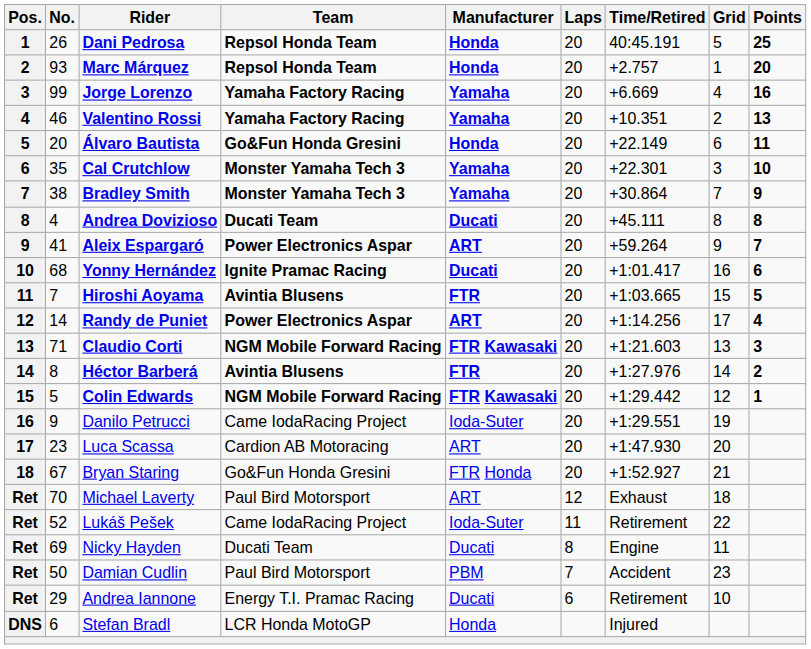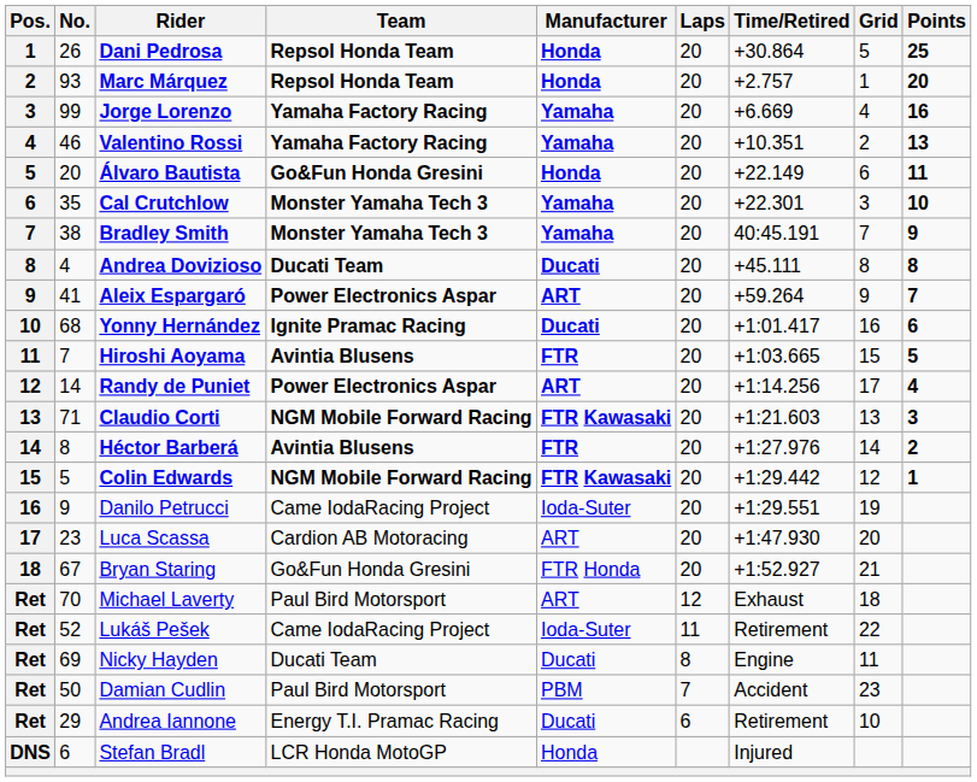 <table class="wikitable" style="font-size: 95%;">
 <tr>
 <th>Pos.</th>
 <th>No.</th>
 <th>Rider</th>
 <th>Team</th>
 <th>Manufacturer</th>
 <th>Laps</th>
 <th>Time/Retired</th>
 <th>Grid</th>
 <th>Points</th>
 </tr>
 <tr>
 <th>1</th>
 <td>26</td>
 <td> <strong><a href='#'>Dani Pedrosa</a></strong></td>
 <td><strong>Repsol Honda Team</strong></td>
 <td><strong><a href='#'>Honda</a></strong></td>
 <td>20</td>
-<td>40:45.191</td>
+<td>+30.864</td>
 <td>5</td>
 <td><strong>25</strong></td>
 </tr>
 <tr>
 <th>2</th>
 <td>93</td>
 <td> <strong><a href='#'>Marc Márquez</a></strong></td>
 <td><strong>Repsol Honda Team</strong></td>
 <td><strong><a href='#'>Honda</a></strong></td>
 <td>20</td>
 <td>+2.757</td>
 <td>1</td>
 <td><strong>20</strong></td>
 </tr>
 <tr>
 <th>3</th>
 <td>99</td>
 <td> <strong><a href='#'>Jorge Lorenzo</a></strong></td>
 <td><strong>Yamaha Factory Racing</strong></td>
 <td><strong><a href='#'>Yamaha</a></strong></td>
 <td>20</td>
 <td>+6.669</td>
 <td>4</td>
 <td><strong>16</strong></td>
 </tr>
 <tr>
 <th>4</th>
 <td>46</td>
 <td> <strong><a href='#'>Valentino Rossi</a></strong></td>
 <td><strong>Yamaha Factory Racing</strong></td>
 <td><strong><a href='#'>Yamaha</a></strong></td>
 <td>20</td>
 <td>+10.351</td>
 <td>2</td>
 <td><strong>13</strong></td>
 </tr>
 <tr>
 <th>5</th>
 <td>20</td>
 <td> <strong><a href='#'>Álvaro Bautista</a></strong></td>
 <td><strong>Go&Fun Honda Gresini</strong></td>
 <td><strong><a href='#'>Honda</a></strong></td>
 <td>20</td>
 <td>+22.149</td>
 <td>6</td>
 <td><strong>11</strong></td>
 </tr>
 <tr>
 <th>6</th>
 <td>35</td>
 <td> <strong><a href='#'>Cal Crutchlow</a></strong></td>
 <td><strong>Monster Yamaha Tech 3</strong></td>
 <td><strong><a href='#'>Yamaha</a></strong></td>
 <td>20</td>
 <td>+22.301</td>
 <td>3</td>
 <td><strong>10</strong></td>
 </tr>
 <tr>
 <th>7</th>
 <td>38</td>
 <td> <strong><a href='#'>Bradley Smith</a></strong></td>
 <td><strong>Monster Yamaha Tech 3</strong></td>
 <td><strong><a href='#'>Yamaha</a></strong></td>
 <td>20</td>
-<td>+30.864</td>
+<td>40:45.191</td>
 <td>7</td>
 <td><strong>9</strong></td>
 </tr>
 <tr>
 <th>8</th>
 <td>4</td>
 <td> <strong><a href='#'>Andrea Dovizioso</a></strong></td>
 <td><strong>Ducati Team</strong></td>
 <td><strong><a href='#'>Ducati</a></strong></td>
 <td>20</td>
 <td>+45.111</td>
 <td>8</td>
 <td><strong>8</strong></td>
 </tr>
 <tr>
 <th>9</th>
 <td>41</td>
 <td> <strong><a href='#'>Aleix Espargaró</a></strong></td>
 <td><strong>Power Electronics Aspar</strong></td>
 <td><strong><a href='#'>ART</a></strong></td>
 <td>20</td>
 <td>+59.264</td>
 <td>9</td>
 <td><strong>7</strong></td>
 </tr>
 <tr>
 <th>10</th>
 <td>68</td>
 <td> <strong><a href='#'>Yonny Hernández</a></strong></td>
 <td><strong>Ignite Pramac Racing</strong></td>
 <td><strong><a href='#'>Ducati</a></strong></td>
 <td>20</td>
 <td>+1:01.417</td>
 <td>16</td>
 <td><strong>6</strong></td>
 </tr>
 <tr>
 <th>11</th>
 <td>7</td>
 <td> <strong><a href='#'>Hiroshi Aoyama</a></strong></td>
 <td><strong>Avintia Blusens</strong></td>
 <td><strong><a href='#'>FTR</a></strong></td>
 <td>20</td>
 <td>+1:03.665</td>
 <td>15</td>
 <td><strong>5</strong></td>
 </tr>
 <tr>
 <th>12</th>
 <td>14</td>
 <td> <strong><a href='#'>Randy de Puniet</a></strong></td>
 <td><strong>Power Electronics Aspar</strong></td>
 <td><strong><a href='#'>ART</a></strong></td>
 <td>20</td>
 <td>+1:14.256</td>
 <td>17</td>
 <td><strong>4</strong></td>
 </tr>
 <tr>
 <th>13</th>
 <td>71</td>
 <td> <strong><a href='#'>Claudio Corti</a></strong></td>
 <td><strong>NGM Mobile Forward Racing</strong></td>
 <td><strong><a href='#'>FTR</a> <a href='#'>Kawasaki</a></strong></td>
 <td>20</td>
 <td>+1:21.603</td>
 <td>13</td>
 <td><strong>3</strong></td>
 </tr>
 <tr>
 <th>14</th>
 <td>8</td>
 <td> <strong><a href='#'>Héctor Barberá</a></strong></td>
 <td><strong>Avintia Blusens</strong></td>
 <td><strong><a href='#'>FTR</a></strong></td>
 <td>20</td>
 <td>+1:27.976</td>
 <td>14</td>
 <td><strong>2</strong></td>
 </tr>
 <tr>
 <th>15</th>
 <td>5</td>
 <td> <strong><a href='#'>Colin Edwards</a></strong></td>
 <td><strong>NGM Mobile Forward Racing</strong></td>
 <td><strong><a href='#'>FTR</a> <a href='#'>Kawasaki</a></strong></td>
 <td>20</td>
 <td>+1:29.442</td>
 <td>12</td>
 <td><strong>1</strong></td>
 </tr>
 <tr>
 <th>16</th>
 <td>9</td>
 <td> <a href='#'>Danilo Petrucci</a></td>
 <td>Came IodaRacing Project</td>
 <td><a href='#'>Ioda-Suter</a></td>
 <td>20</td>
 <td>+1:29.551</td>
 <td>19</td>
 <td></td>
 </tr>
 <tr>
 <th>17</th>
 <td>23</td>
 <td> <a href='#'>Luca Scassa</a></td>
 <td>Cardion AB Motoracing</td>
 <td><a href='#'>ART</a></td>
 <td>20</td>
 <td>+1:47.930</td>
 <td>20</td>
 <td></td>
 </tr>
 <tr>
 <th>18</th>
 <td>67</td>
 <td> <a href='#'>Bryan Staring</a></td>
 <td>Go&Fun Honda Gresini</td>
 <td><a href='#'>FTR</a> <a href='#'>Honda</a></td>
 <td>20</td>
 <td>+1:52.927</td>
 <td>21</td>
 <td></td>
 </tr>
 <tr>
 <th>Ret</th>
 <td>70</td>
 <td> <a href='#'>Michael Laverty</a></td>
 <td>Paul Bird Motorsport</td>
 <td><a href='#'>ART</a></td>
 <td>12</td>
 <td>Exhaust</td>
 <td>18</td>
 <td></td>
 </tr>
 <tr>
 <th>Ret</th>
 <td>52</td>
 <td> <a href='#'>Lukáš Pešek</a></td>
 <td>Came IodaRacing Project</td>
 <td><a href='#'>Ioda-Suter</a></td>
 <td>11</td>
 <td>Retirement</td>
 <td>22</td>
 <td></td>
 </tr>
 <tr>
 <th>Ret</th>
 <td>69</td>
 <td> <a href='#'>Nicky Hayden</a></td>
 <td>Ducati Team</td>
 <td><a href='#'>Ducati</a></td>
 <td>8</td>
 <td>Engine</td>
 <td>11</td>
 <td></td>
 </tr>
 <tr>
 <th>Ret</th>
 <td>50</td>
 <td> <a href='#'>Damian Cudlin</a></td>
 <td>Paul Bird Motorsport</td>
 <td><a href='#'>PBM</a></td>
 <td>7</td>
 <td>Accident</td>
 <td>23</td>
 <td></td>
 </tr>
 <tr>
 <th>Ret</th>
 <td>29</td>
 <td> <a href='#'>Andrea Iannone</a></td>
 <td>Energy T.I. Pramac Racing</td>
 <td><a href='#'>Ducati</a></td>
 <td>6</td>
 <td>Retirement</td>
 <td>10</td>
 <td></td>
 </tr>
 <tr>
 <th>DNS</th>
 <td>6</td>
 <td> <a href='#'>Stefan Bradl</a></td>
 <td>LCR Honda MotoGP</td>
 <td><a href='#'>Honda</a></td>
 <td></td>
 <td>Injured</td>
 <td></td>
 <td></td>
 </tr>
 <tr>
 <th colspan=9></th>
 </tr>
 </table>
